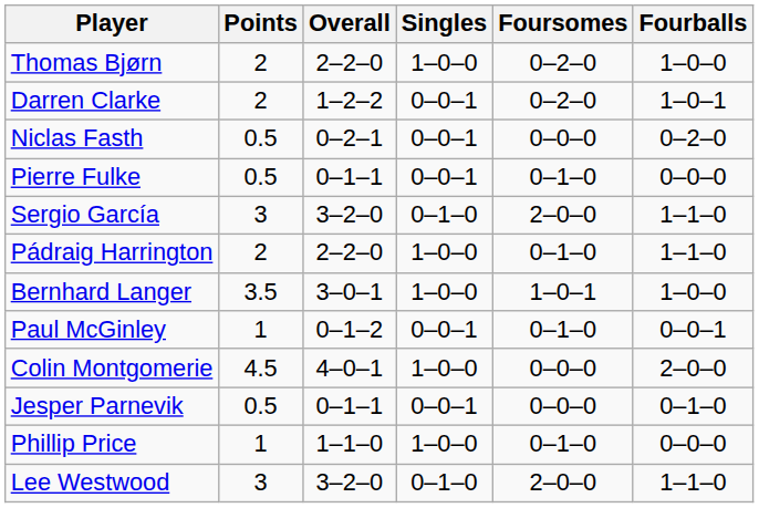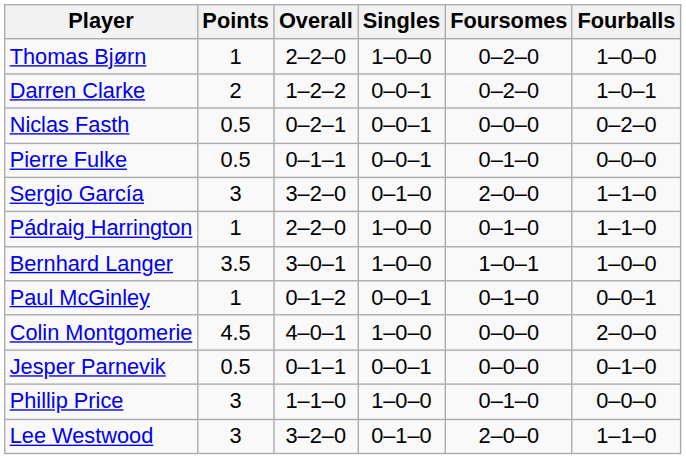 <table class="wikitable sortable" style="text-align:center">
 <tr>
 <th>Player</th>
 <th>Points</th>
 <th>Overall</th>
 <th>Singles</th>
 <th>Foursomes</th>
 <th>Fourballs</th>
 </tr>
 <tr>
 <td align=left><a href='#'>Thomas Bjørn</a></td>
-<td>2</td>
+<td>1</td>
 <td>2–2–0</td>
 <td>1–0–0</td>
 <td>0–2–0</td>
 <td>1–0–0</td>
 </tr>
 <tr>
 <td align=left><a href='#'>Darren Clarke</a></td>
 <td>2</td>
 <td>1–2–2</td>
 <td>0–0–1</td>
 <td>0–2–0</td>
 <td>1–0–1</td>
 </tr>
 <tr>
 <td align=left><a href='#'>Niclas Fasth</a></td>
 <td>0.5</td>
 <td>0–2–1</td>
 <td>0–0–1</td>
 <td>0–0–0</td>
 <td>0–2–0</td>
 </tr>
 <tr>
 <td align=left><a href='#'>Pierre Fulke</a></td>
 <td>0.5</td>
 <td>0–1–1</td>
 <td>0–0–1</td>
 <td>0–1–0</td>
 <td>0–0–0</td>
 </tr>
 <tr>
 <td align=left><a href='#'>Sergio García</a></td>
 <td>3</td>
 <td>3–2–0</td>
 <td>0–1–0</td>
 <td>2–0–0</td>
 <td>1–1–0</td>
 </tr>
 <tr>
 <td align=left><a href='#'>Pádraig Harrington</a></td>
-<td>2</td>
+<td>1</td>
 <td>2–2–0</td>
 <td>1–0–0</td>
 <td>0–1–0</td>
 <td>1–1–0</td>
 </tr>
 <tr>
 <td align=left><a href='#'>Bernhard Langer</a></td>
 <td>3.5</td>
 <td>3–0–1</td>
 <td>1–0–0</td>
 <td>1–0–1</td>
 <td>1–0–0</td>
 </tr>
 <tr>
 <td align=left><a href='#'>Paul McGinley</a></td>
 <td>1</td>
 <td>0–1–2</td>
 <td>0–0–1</td>
 <td>0–1–0</td>
 <td>0–0–1</td>
 </tr>
 <tr>
 <td align=left><a href='#'>Colin Montgomerie</a></td>
 <td>4.5</td>
 <td>4–0–1</td>
 <td>1–0–0</td>
 <td>0–0–0</td>
 <td>2–0–0</td>
 </tr>
 <tr>
 <td align=left><a href='#'>Jesper Parnevik</a></td>
 <td>0.5</td>
 <td>0–1–1</td>
 <td>0–0–1</td>
 <td>0–0–0</td>
 <td>0–1–0</td>
 </tr>
 <tr>
 <td align=left><a href='#'>Phillip Price</a></td>
-<td>1</td>
+<td>3</td>
 <td>1–1–0</td>
 <td>1–0–0</td>
 <td>0–1–0</td>
 <td>0–0–0</td>
 </tr>
 <tr>
 <td align=left><a href='#'>Lee Westwood</a></td>
 <td>3</td>
 <td>3–2–0</td>
 <td>0–1–0</td>
 <td>2–0–0</td>
 <td>1–1–0</td>
 </tr>
 </table>
